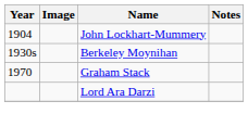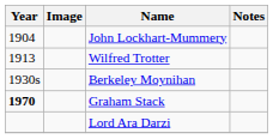 <table class="wikitable sortable plainrowheaders">
 <tr>
 <th>Year</th>
 <th>Image</th>
 <th>Name</th>
 <th>Notes</th>
 </tr>
 <tr>
 <td>1904</td>
 <td></td>
 <td><a href='#'>John Lockhart-Mummery</a></td>
 <td></td>
 </tr>
 <tr>
+<td>1913</td>
+<td></td>
+<td><a href='#'>Wilfred Trotter</a></td>
+<td></td>
+</tr>
+<tr>
 <td>1930s</td>
 <td></td>
 <td><a href='#'>Berkeley Moynihan</a></td>
 <td></td>
 </tr>
 <tr>
-<td>1970</td>
+<td><strong>1970</strong></td>
 <td></td>
 <td><a href='#'>Graham Stack</a></td>
 <td></td>
 </tr>
 <tr>
 <td></td>
 <td></td>
 <td><a href='#'>Lord Ara Darzi</a></td>
 <td></td>
 </tr>
 <tr>
 </tr>
 </table>
